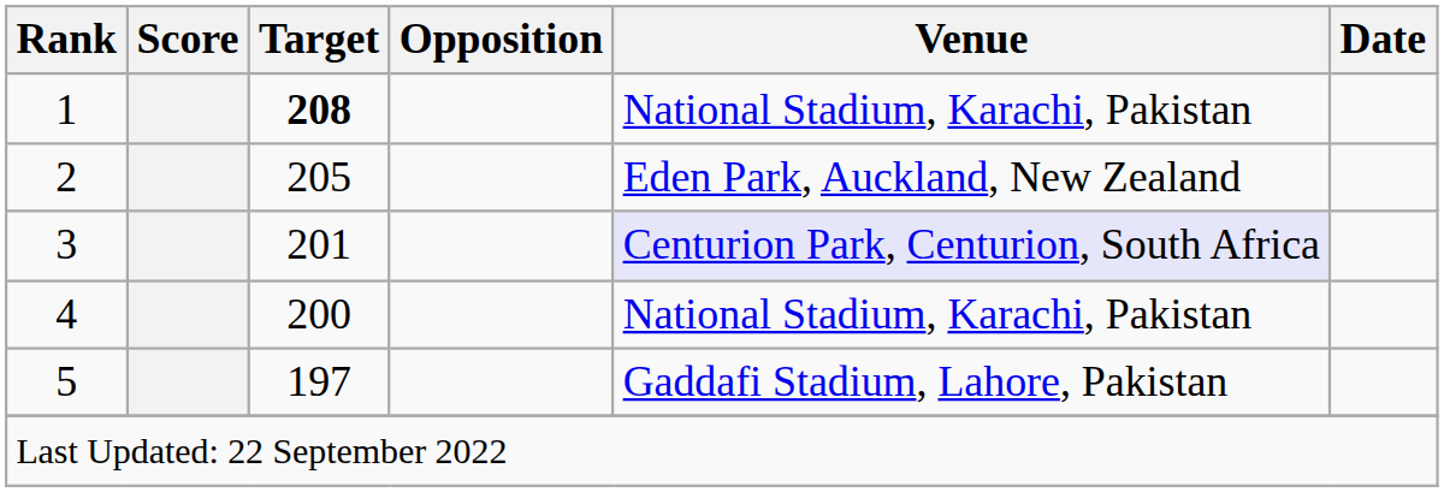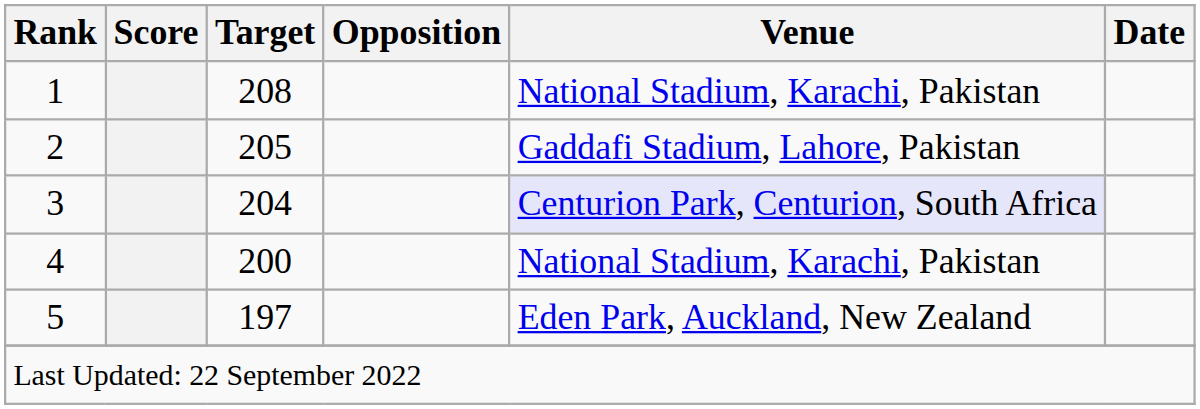 <table class="wikitable plainrowheaders sortable">
 <tr>
 <th scope=col>Rank</th>
 <th scope=col>Score</th>
 <th scope=col>Target</th>
 <th scope=col>Opposition</th>
 <th scope=col>Venue</th>
 <th scope=col>Date</th>
 </tr>
 <tr>
 <td align=center>1</td>
 <th scope=row style=text-align:center;></th>
-<td align=center><strong>208</strong></td>
+<td align=center>208</td>
 <td></td>
 <td><a href='#'>National Stadium</a>, <a href='#'>Karachi</a>, Pakistan</td>
 <td></td>
 </tr>
 <tr>
 <td align=center>2</td>
 <th scope=row style=text-align:center;></th>
 <td align=center>205</td>
 <td></td>
-<td><a href='#'>Eden Park</a>, <a href='#'>Auckland</a>, New Zealand</td>
+<td><a href='#'>Gaddafi Stadium</a>, <a href='#'>Lahore</a>, Pakistan</td>
 <td></td>
 </tr>
 <tr>
 <td align=center>3</td>
 <th scope=row style=text-align:center;></th>
-<td align=center>201</td>
+<td align=center>204</td>
 <td></td>
 <td style="background: lavender;"><a href='#'>Centurion Park</a>, <a href='#'>Centurion</a>, South Africa</td>
 <td></td>
 </tr>
 <tr>
 <td align=center>4</td>
 <th scope=row style=text-align:center;></th>
 <td align=center>200</td>
 <td></td>
 <td><a href='#'>National Stadium</a>, <a href='#'>Karachi</a>, Pakistan</td>
 <td></td>
 </tr>
 <tr>
 <td align=center>5</td>
 <th scope=row style=text-align:center;></th>
 <td align=center>197</td>
 <td></td>
-<td><a href='#'>Gaddafi Stadium</a>, <a href='#'>Lahore</a>, Pakistan</td>
+<td><a href='#'>Eden Park</a>, <a href='#'>Auckland</a>, New Zealand</td>
 <td></td>
 </tr>
 <tr>
 </tr>
 <tr class=sortbottom>
 <td colspan=6><small>Last Updated: 22 September 2022</small></td>
 </tr>
 </table>
